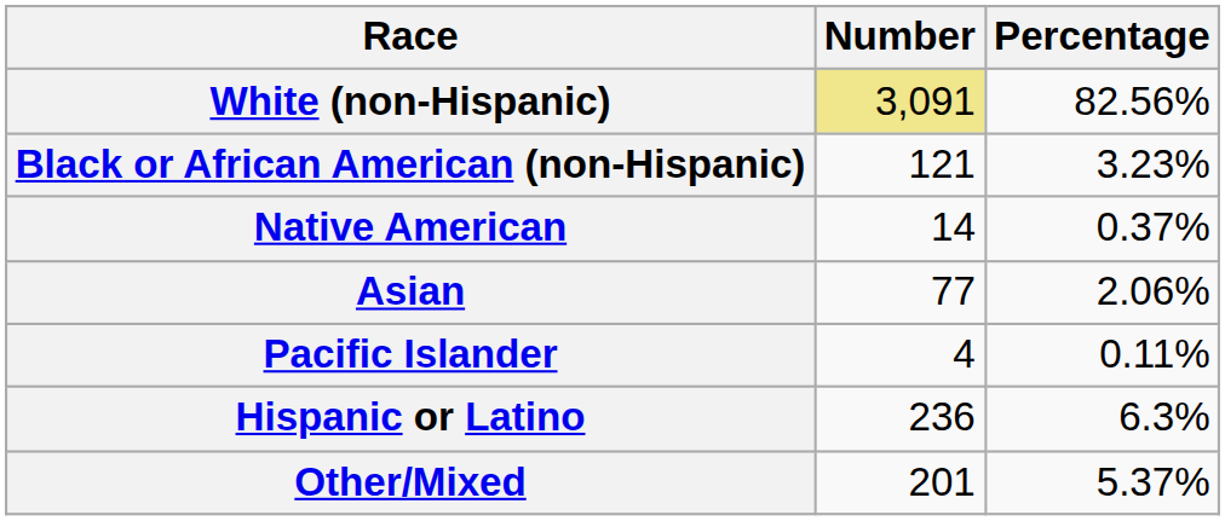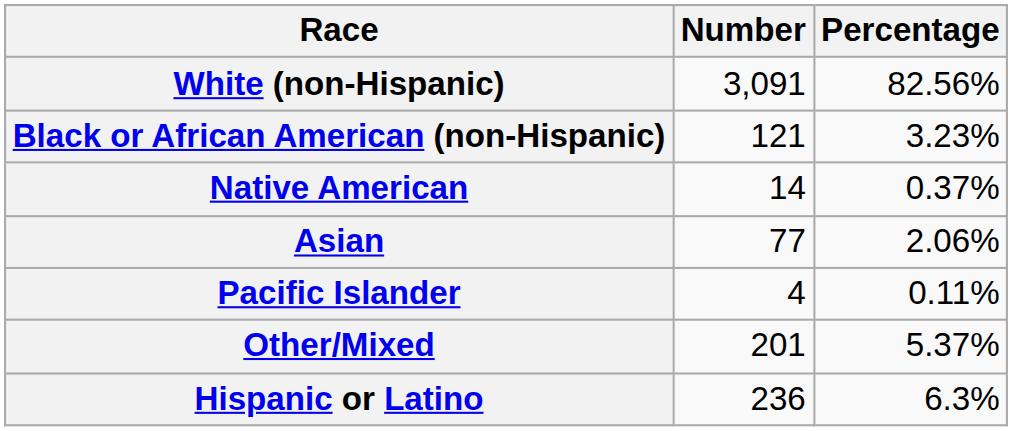 <table class="wikitable" style="text-align:right">
 <tr>
 <th scope="col">Race</th>
 <th scope="col">Number</th>
 <th scope="col">Percentage</th>
 </tr>
 <tr>
 <th scope="row"><a href='#'>White</a> (non-Hispanic)</th>
-<td style="background: khaki;">3,091</td>
+<td>3,091</td>
 <td>82.56%</td>
 </tr>
 <tr>
 <th scope="row"><a href='#'>Black or African American</a> (non-Hispanic)</th>
 <td>121</td>
 <td>3.23%</td>
 </tr>
 <tr>
 <th scope="row"><a href='#'>Native American</a></th>
 <td>14</td>
 <td>0.37%</td>
 </tr>
 <tr>
 <th scope="row"><a href='#'>Asian</a></th>
 <td>77</td>
 <td>2.06%</td>
 </tr>
 <tr>
 <th scope="row"><a href='#'>Pacific Islander</a></th>
 <td>4</td>
 <td>0.11%</td>
 </tr>
 <tr>
+<th scope="row"><a href='#'>Other/Mixed</a></th>
+<td>201</td>
+<td>5.37%</td>
+</tr>
+<tr>
 <th scope="row"><a href='#'>Hispanic</a> or <a href='#'>Latino</a></th>
 <td>236</td>
 <td>6.3%</td>
 </tr>
-<tr>
-<th scope="row"><a href='#'>Other/Mixed</a></th>
-<td>201</td>
-<td>5.37%</td>
-</tr>
 </table>
